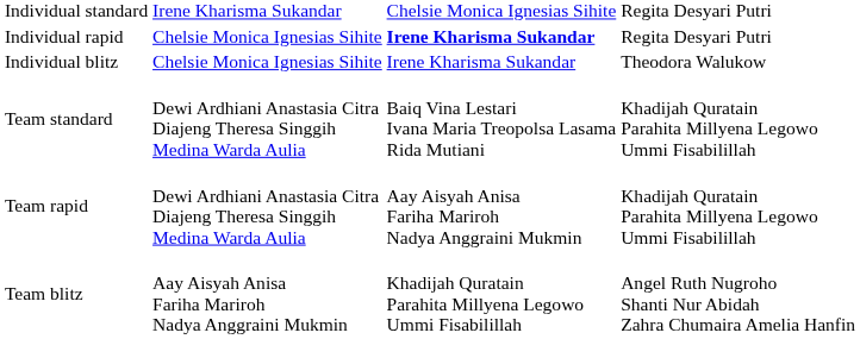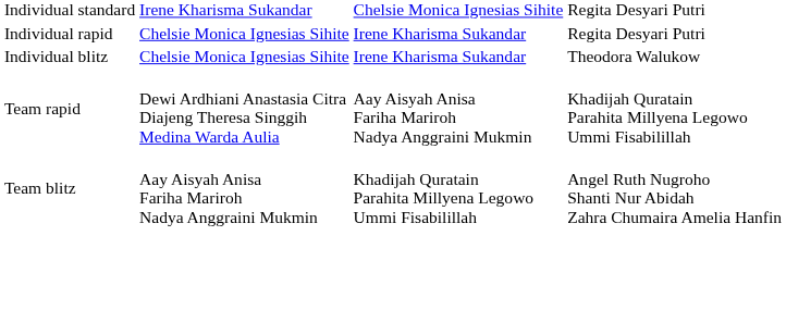 <table>
 <tr>
 <td nowrap>Individual standard</td>
 <td><a href='#'>Irene Kharisma Sukandar</a><br></td>
 <td><a href='#'>Chelsie Monica Ignesias Sihite</a><br></td>
 <td>Regita Desyari Putri<br></td>
 </tr>
 <tr>
 <td>Individual rapid</td>
 <td nowrap><a href='#'>Chelsie Monica Ignesias Sihite</a><br></td>
-<td><strong><a href='#'>Irene Kharisma Sukandar</a><br></strong></td>
+<td><a href='#'>Irene Kharisma Sukandar</a><br></td>
 <td>Regita Desyari Putri<br></td>
 </tr>
 <tr>
 <td>Individual blitz</td>
 <td><a href='#'>Chelsie Monica Ignesias Sihite</a><br></td>
 <td><a href='#'>Irene Kharisma Sukandar</a><br></td>
 <td>Theodora Walukow<br></td>
-</tr>
-<tr>
-<td>Team standard</td>
-<td><br>Dewi Ardhiani Anastasia Citra<br>Diajeng Theresa Singgih<br><a href='#'>Medina Warda Aulia</a></td>
-<td><br>Baiq Vina Lestari<br>Ivana Maria Treopolsa Lasama<br>Rida Mutiani</td>
-<td><br>Khadijah Quratain<br>Parahita Millyena Legowo<br>Ummi Fisabilillah</td>
 </tr>
 <tr>
 <td>Team rapid</td>
 <td><br>Dewi Ardhiani Anastasia Citra<br>Diajeng Theresa Singgih<br><a href='#'>Medina Warda Aulia</a></td>
 <td><br>Aay Aisyah Anisa<br>Fariha Mariroh<br>Nadya Anggraini Mukmin</td>
 <td nowrap><br>Khadijah Quratain<br>Parahita Millyena Legowo<br>Ummi Fisabilillah</td>
 </tr>
 <tr>
 <td>Team blitz</td>
 <td><br>Aay Aisyah Anisa<br>Fariha Mariroh<br>Nadya Anggraini Mukmin</td>
 <td nowrap><br>Khadijah Quratain<br>Parahita Millyena Legowo<br>Ummi Fisabilillah</td>
 <td><br>Angel Ruth Nugroho<br>Shanti Nur Abidah<br>Zahra Chumaira Amelia Hanfin</td>
 </tr>
 </table>
